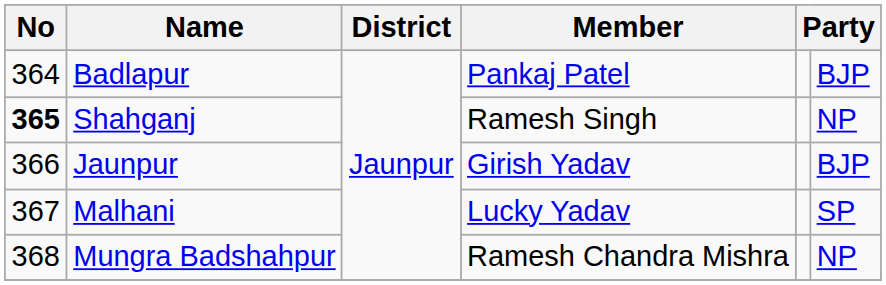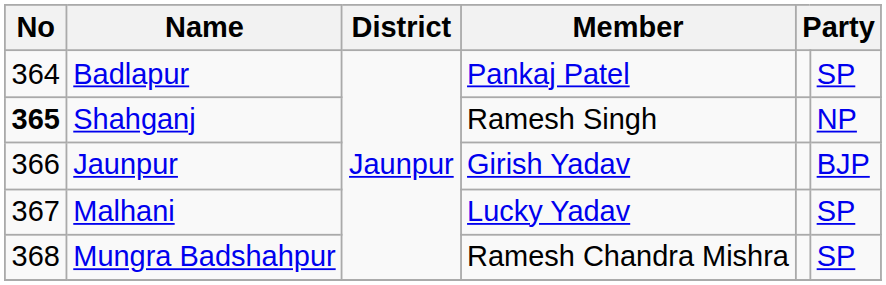 <table class="wikitable">
 <tr>
 <th>No</th>
 <th>Name</th>
 <th>District</th>
 <th>Member</th>
 <th colspan="2">Party</th>
 </tr>
 <tr>
 <td>364</td>
 <td><a href='#'>Badlapur</a></td>
 <td rowspan="5"><a href='#'>Jaunpur</a></td>
 <td><a href='#'>Pankaj Patel</a></td>
 <td style=background-color:></td>
-<td><a href='#'>BJP</a></td>
+<td><a href='#'>SP</a></td>
 </tr>
 <tr>
 <td><strong>365</strong></td>
 <td><a href='#'>Shahganj</a></td>
 <td>Ramesh Singh</td>
 <td style=background-color:></td>
 <td><a href='#'>NP</a></td>
 </tr>
 <tr>
 <td>366</td>
 <td><a href='#'>Jaunpur</a></td>
 <td><a href='#'>Girish Yadav</a></td>
 <td style=background-color:></td>
 <td><a href='#'>BJP</a></td>
 </tr>
 <tr>
 <td>367</td>
 <td><a href='#'>Malhani</a></td>
 <td><a href='#'>Lucky Yadav</a></td>
 <td style=background-color:></td>
 <td><a href='#'>SP</a></td>
 </tr>
 <tr>
 <td>368</td>
 <td><a href='#'>Mungra Badshahpur</a></td>
 <td>Ramesh Chandra Mishra</td>
 <td style=background-color:></td>
-<td><a href='#'>NP</a></td>
+<td><a href='#'>SP</a></td>
 </tr>
 <tr>
 </tr>
 </table>
